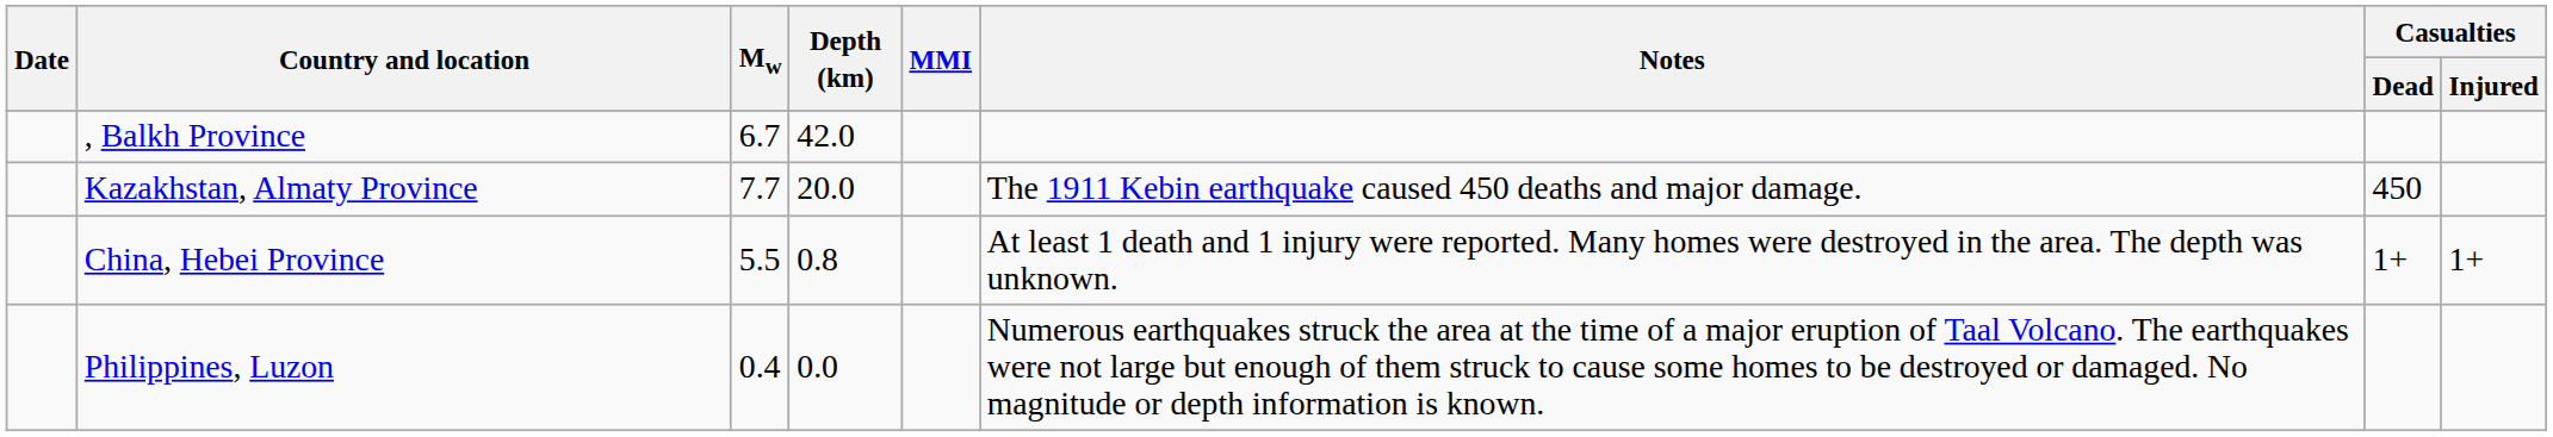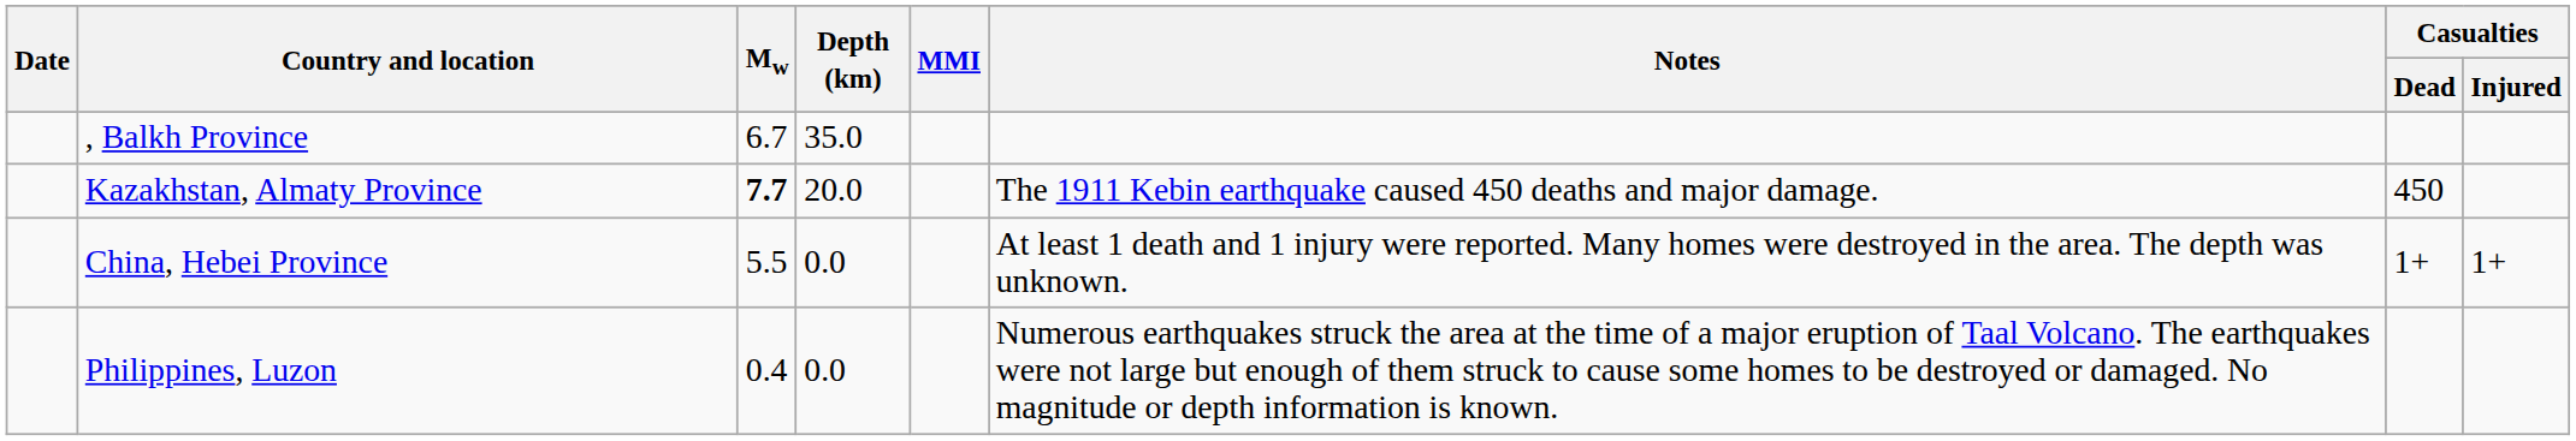 <table class="wikitable sortable sort-under" style="border:1px black; margin-left:1em;">
 <tr>
 <th rowspan="2"><small>Date</small></th>
 <th rowspan="2" style="width: 310px"><small>Country and location</small></th>
 <th rowspan="2"><small>M<sub>w</sub></small></th>
 <th rowspan="2"><small>Depth (km)</small></th>
 <th rowspan="2"><small><a href='#'>MMI</a></small></th>
 <th rowspan="2" class="unsortable"><small>Notes</small></th>
 <th colspan="2"><small>Casualties</small></th>
 </tr>
 <tr>
 <th><small>Dead</small></th>
 <th><small>Injured</small></th>
 </tr>
 <tr>
 <td></td>
 <td>, <a href='#'>Balkh Province</a></td>
 <td>6.7</td>
-<td>42.0</td>
+<td>35.0</td>
 <td></td>
 <td></td>
 <td></td>
 <td></td>
 </tr>
 <tr>
 <td></td>
 <td> <a href='#'>Kazakhstan</a>, <a href='#'>Almaty Province</a></td>
-<td>7.7</td>
+<td><strong>7.7</strong></td>
 <td>20.0</td>
 <td></td>
 <td>The <a href='#'>1911 Kebin earthquake</a> caused 450 deaths and major damage.</td>
 <td>450</td>
 <td></td>
 </tr>
 <tr>
 <td></td>
 <td> <a href='#'>China</a>, <a href='#'>Hebei Province</a></td>
 <td>5.5</td>
-<td>0.8</td>
+<td>0.0</td>
 <td></td>
 <td>At least 1 death and 1 injury were reported. Many homes were destroyed in the area. The depth was unknown.</td>
 <td>1+</td>
 <td>1+</td>
 </tr>
 <tr>
 <td></td>
 <td> <a href='#'>Philippines</a>, <a href='#'>Luzon</a></td>
 <td>0.4</td>
 <td>0.0</td>
 <td></td>
 <td>Numerous earthquakes struck the area at the time of a major eruption of <a href='#'>Taal Volcano</a>. The earthquakes were not large but enough of them struck to cause some homes to be destroyed or damaged. No magnitude or depth information is known.</td>
 <td></td>
 <td></td>
 </tr>
 </table>
